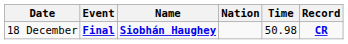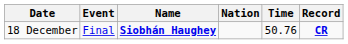 <table class="wikitable" style=text-align:center>
 <tr>
 <th>Date</th>
 <th>Event</th>
 <th>Name</th>
 <th>Nation</th>
 <th>Time</th>
 <th>Record</th>
 </tr>
 <tr>
 <td>18 December</td>
-<td><strong><a href='#'>Final</a></strong></td>
+<td><a href='#'>Final</a></td>
 <td align=left><strong><a href='#'>Siobhán Haughey</a></strong></td>
 <td align=left></td>
-<td>50.98</td>
+<td>50.76</td>
 <td><strong><a href='#'>CR</a></strong></td>
 </tr>
 </table>
